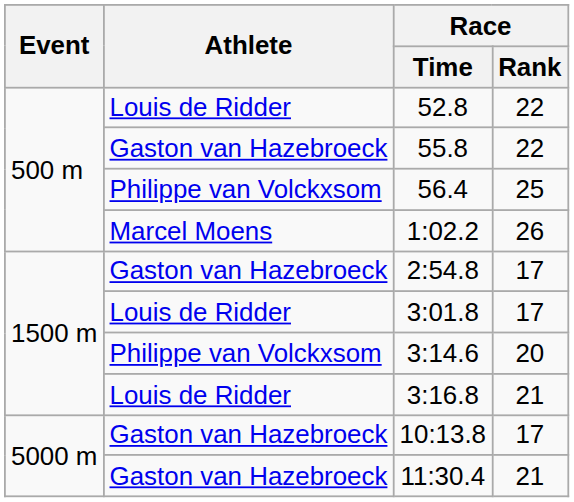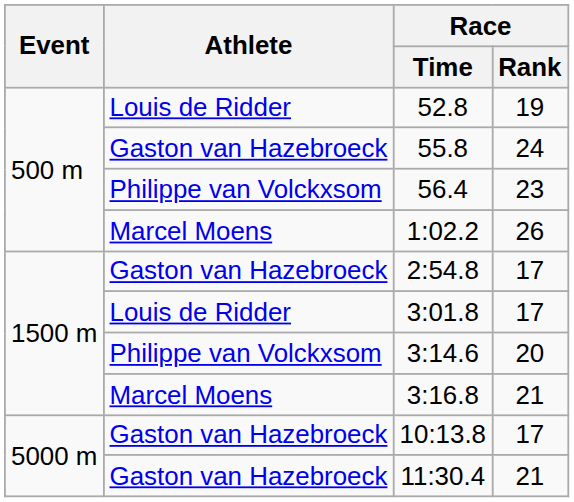 <table class="wikitable" border="1" style="font-size:90%">
 <tr>
 <th rowspan=2>Event</th>
 <th rowspan=2>Athlete</th>
 <th colspan=2>Race</th>
 </tr>
 <tr>
 <th>Time</th>
 <th>Rank</th>
 </tr>
 <tr>
 <td rowspan=4>500 m</td>
 <td><a href='#'>Louis de Ridder</a></td>
 <td align=center>52.8</td>
-<td align=center>22</td>
+<td align=center>19</td>
 </tr>
 <tr>
 <td><a href='#'>Gaston van Hazebroeck</a></td>
 <td align=center>55.8</td>
-<td align=center>22</td>
+<td align=center>24</td>
 </tr>
 <tr>
 <td><a href='#'>Philippe van Volckxsom</a></td>
 <td align=center>56.4</td>
-<td align=center>25</td>
+<td align=center>23</td>
 </tr>
 <tr>
 <td><a href='#'>Marcel Moens</a></td>
 <td align=center>1:02.2</td>
 <td align=center>26</td>
 </tr>
 <tr>
 <td rowspan=4>1500 m</td>
 <td><a href='#'>Gaston van Hazebroeck</a></td>
 <td align=center>2:54.8</td>
 <td align=center>17</td>
 </tr>
 <tr>
 <td><a href='#'>Louis de Ridder</a></td>
 <td align=center>3:01.8</td>
 <td align=center>17</td>
 </tr>
 <tr>
 <td><a href='#'>Philippe van Volckxsom</a></td>
 <td align=center>3:14.6</td>
 <td align=center>20</td>
 </tr>
 <tr>
-<td><a href='#'>Louis de Ridder</a></td>
+<td><a href='#'>Marcel Moens</a></td>
 <td align=center>3:16.8</td>
 <td align=center>21</td>
 </tr>
 <tr>
 <td rowspan=2>5000 m</td>
 <td><a href='#'>Gaston van Hazebroeck</a></td>
 <td align=center>10:13.8</td>
 <td align=center>17</td>
 </tr>
 <tr>
 <td><a href='#'>Gaston van Hazebroeck</a></td>
 <td align=center>11:30.4</td>
 <td align=center>21</td>
 </tr>
 </table>
